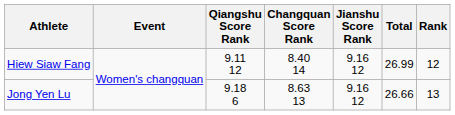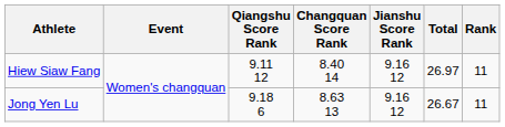 <table class="wikitable" style="text-align:center; font-size:90%">
 <tr>
 <th>Athlete</th>
 <th>Event</th>
 <th>Qiangshu<br>Score<br>Rank</th>
 <th>Changquan<br>Score<br>Rank</th>
 <th>Jianshu<br>Score<br>Rank</th>
 <th>Total</th>
 <th>Rank</th>
 </tr>
 <tr>
 <td align=left><a href='#'>Hiew Siaw Fang</a></td>
 <td align=left rowspan=2><a href='#'>Women's changquan</a></td>
 <td>9.11<br>12</td>
 <td>8.40<br>14</td>
 <td>9.16<br>12</td>
-<td>26.99</td>
-<td>12</td>
+<td>26.97</td>
+<td>11</td>
 </tr>
 <tr>
 <td align=left><a href='#'>Jong Yen Lu</a></td>
 <td>9.18<br>6</td>
 <td>8.63<br>13</td>
 <td>9.16<br>12</td>
-<td>26.66</td>
-<td>13</td>
+<td>26.67</td>
+<td>11</td>
 </tr>
 </table>
